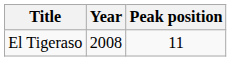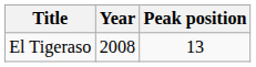 <table class="wikitable" style="text-align:center;">
 <tr>
 <th>Title</th>
 <th>Year</th>
 <th colspan="1">Peak position</th>
 </tr>
 <tr>
 <td align="left">El Tigeraso</td>
 <td>2008</td>
-<td>11</td>
+<td>13</td>
 </tr>
 </table>
